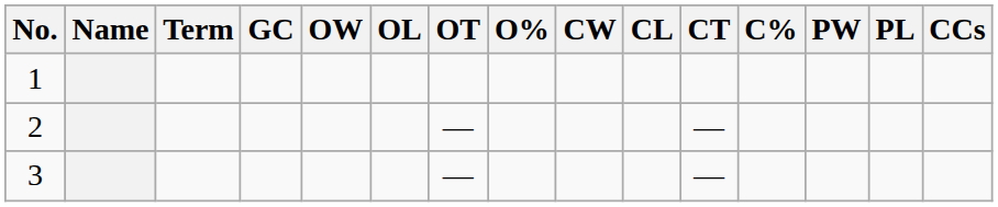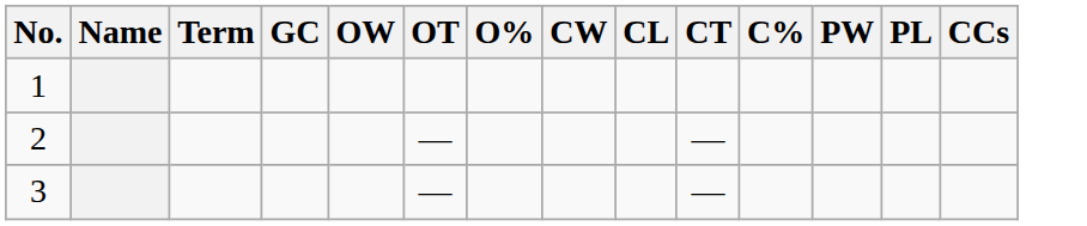 <table class="wikitable sortable" style="text-align:center">
 <tr>
 <th>No.</th>
 <th>Name</th>
 <th>Term</th>
 <th>GC</th>
 <th>OW</th>
-<th>OL</th>
 <th>OT</th>
 <th>O%</th>
 <th>CW</th>
 <th>CL</th>
 <th>CT</th>
 <th>C%</th>
 <th>PW</th>
 <th>PL</th>
 <th>CCs</th>
 </tr>
 <tr>
 <td>1</td>
 <th scope="row"></th>
 <td></td>
 <td></td>
 <td></td>
 <td></td>
 <td></td>
 <td></td>
 <td></td>
 <td></td>
 <td></td>
 <td></td>
 <td></td>
 <td></td>
-<td></td>
 </tr>
 <tr>
 <td>2</td>
 <th scope="row"></th>
-<td></td>
 <td></td>
 <td></td>
 <td></td>
 <td>—</td>
 <td></td>
 <td></td>
 <td></td>
 <td>—</td>
 <td></td>
 <td></td>
 <td></td>
 <td></td>
 </tr>
 <tr>
 <td>3</td>
 <th scope="row"></th>
 <td></td>
 <td></td>
 <td></td>
-<td></td>
 <td>—</td>
 <td></td>
 <td></td>
 <td></td>
 <td>—</td>
 <td></td>
 <td></td>
 <td></td>
 <td></td>
 </tr>
 </table>
